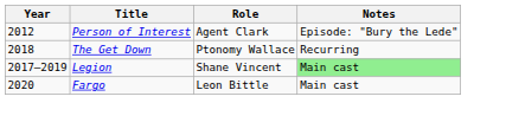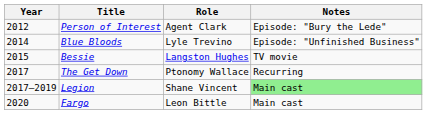 <table class="wikitable sortable">
 <tr>
 <th>Year</th>
 <th>Title</th>
 <th>Role</th>
 <th class="unsortable">Notes</th>
 </tr>
 <tr>
 <td>2012</td>
 <td><em><a href='#'>Person of Interest</a></em></td>
 <td>Agent Clark</td>
 <td>Episode: "Bury the Lede"</td>
 </tr>
 <tr>
-<td>2018</td>
+<td>2014</td>
+<td><em><a href='#'>Blue Bloods</a></em></td>
+<td>Lyle Trevino</td>
+<td>Episode: "Unfinished Business"</td>
+</tr>
+<tr>
+<td>2015</td>
+<td><em><a href='#'>Bessie</a></em></td>
+<td><a href='#'>Langston Hughes</a></td>
+<td>TV movie</td>
+</tr>
+<tr>
+<td>2017</td>
 <td><em><a href='#'>The Get Down</a></em></td>
 <td>Ptonomy Wallace</td>
 <td>Recurring</td>
 </tr>
 <tr>
 <td>2017–2019</td>
 <td><em><a href='#'>Legion</a></em></td>
 <td>Shane Vincent</td>
 <td style="background: lightgreen;">Main cast</td>
 </tr>
 <tr>
 <td>2020</td>
 <td><em><a href='#'>Fargo</a></em></td>
 <td>Leon Bittle</td>
 <td>Main cast</td>
 </tr>
 </table>
